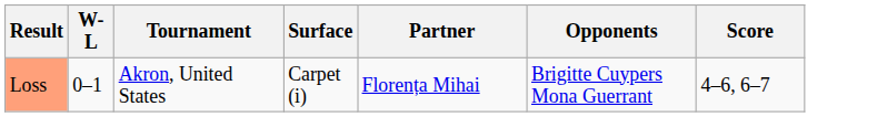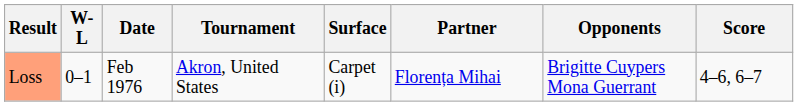 <table class="sortable wikitable">
 <tr>
 <th style="width:40px">Result</th>
 <th style="width:30px" class="unsortable">W-L</th>
+<th style="width:55px">Date</th>
 <th style="width:130px">Tournament</th>
 <th style="width:50px">Surface</th>
 <th style="width:130px">Partner</th>
 <th style="width:130px">Opponents</th>
 <th style="width:80px" class="unsortable">Score</th>
 </tr>
 <tr>
 <td style="background:#ffa07a;">Loss</td>
 <td>0–1</td>
+<td>Feb 1976</td>
 <td><a href='#'>Akron</a>, United States</td>
 <td>Carpet (i)</td>
 <td> <a href='#'>Florența Mihai</a></td>
 <td> <a href='#'>Brigitte Cuypers</a> <br>  <a href='#'>Mona Guerrant</a></td>
 <td>4–6, 6–7</td>
 </tr>
 </table>
